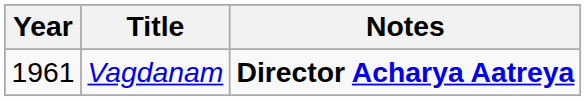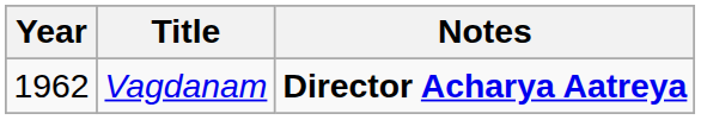 <table class="wikitable sortable">
 <tr>
 <th>Year</th>
 <th>Title</th>
 <th>Notes</th>
 </tr>
 <tr>
-<td>1961</td>
+<td>1962</td>
 <td><em><a href='#'>Vagdanam</a></em></td>
 <td><strong>Director <a href='#'>Acharya Aatreya</a></strong></td>
 </tr>
 </table>
